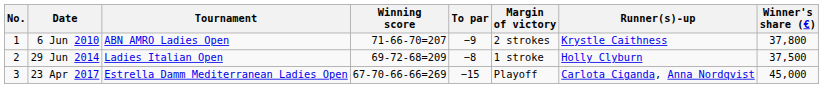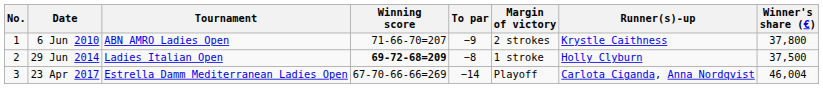 <table class="wikitable" style="font-size:95%;">
 <tr>
 <th>No.</th>
 <th>Date</th>
 <th>Tournament</th>
 <th>Winning<br>score</th>
 <th>To par</th>
 <th>Margin<br>of victory</th>
 <th>Runner(s)-up</th>
 <th>Winner's<br>share (<a href='#'>€</a>)</th>
 </tr>
 <tr>
 <td align=center>1</td>
 <td align=right>6 Jun <a href='#'>2010</a></td>
 <td><a href='#'>ABN AMRO Ladies Open</a></td>
 <td align=right>71-66-70=207</td>
 <td align=center>−9</td>
 <td>2 strokes</td>
 <td> <a href='#'>Krystle Caithness</a></td>
 <td align=center>37,800</td>
 </tr>
 <tr>
 <td align=center>2</td>
 <td align=right>29 Jun <a href='#'>2014</a></td>
 <td><a href='#'>Ladies Italian Open</a></td>
-<td align=right>69-72-68=209</td>
+<td align=right><strong>69-72-68=209</strong></td>
 <td align=center>−8</td>
 <td>1 stroke</td>
 <td> <a href='#'>Holly Clyburn</a></td>
 <td align=center>37,500</td>
 </tr>
 <tr>
 <td align=center>3</td>
 <td align=right>23 Apr <a href='#'>2017</a></td>
 <td><a href='#'>Estrella Damm Mediterranean Ladies Open</a></td>
 <td align=right>67-70-66-66=269</td>
-<td align=center>−15</td>
+<td align=center>−14</td>
 <td>Playoff</td>
 <td> <a href='#'>Carlota Ciganda</a>,  <a href='#'>Anna Nordqvist</a></td>
-<td align=center>45,000</td>
+<td align=center>46,004</td>
 </tr>
 </table>
